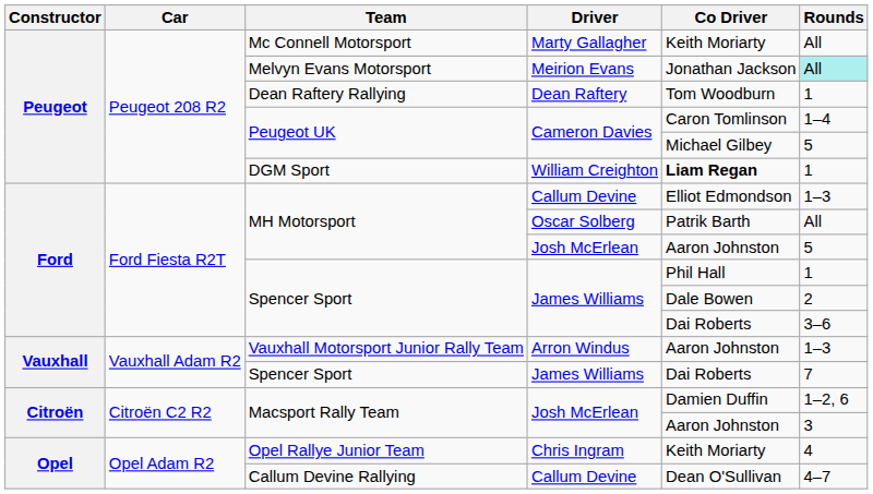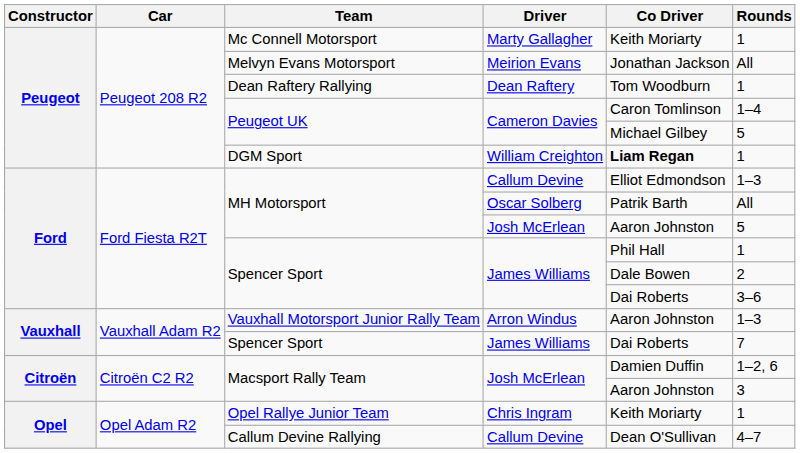 <table class=wikitable style="font-size:85%">
 <tr>
 <th>Constructor</th>
 <th>Car</th>
 <th>Team</th>
 <th>Driver</th>
 <th>Co Driver</th>
 <th>Rounds</th>
 </tr>
 <tr>
 <th rowspan="6"><a href='#'>Peugeot</a></th>
 <td rowspan="6"><a href='#'>Peugeot 208 R2</a></td>
 <td> Mc Connell Motorsport</td>
 <td> <a href='#'>Marty Gallagher</a></td>
 <td> Keith Moriarty</td>
-<td>All</td>
+<td>1</td>
 </tr>
 <tr>
 <td> Melvyn Evans Motorsport</td>
 <td> <a href='#'>Meirion Evans</a></td>
 <td> Jonathan Jackson</td>
-<td style="background: paleturquoise;">All</td>
+<td>All</td>
 </tr>
 <tr>
 <td> Dean Raftery Rallying</td>
 <td> <a href='#'>Dean Raftery</a></td>
 <td> Tom Woodburn</td>
 <td>1</td>
 </tr>
 <tr>
 <td rowspan="2"> <a href='#'>Peugeot UK</a></td>
 <td rowspan="2"> <a href='#'>Cameron Davies</a></td>
 <td> Caron Tomlinson</td>
 <td>1–4</td>
 </tr>
 <tr>
 <td> Michael Gilbey</td>
 <td>5</td>
 </tr>
 <tr>
 <td> DGM Sport</td>
 <td> <a href='#'>William Creighton</a></td>
 <td><strong> Liam Regan</strong></td>
 <td>1</td>
 </tr>
 <tr>
 <th rowspan="6"><a href='#'>Ford</a></th>
 <td rowspan="6"><a href='#'>Ford Fiesta R2T</a></td>
 <td rowspan="3"> MH Motorsport</td>
 <td> <a href='#'>Callum Devine</a></td>
 <td> Elliot Edmondson</td>
 <td>1–3</td>
 </tr>
 <tr>
 <td> <a href='#'>Oscar Solberg</a></td>
 <td> Patrik Barth</td>
 <td>All</td>
 </tr>
 <tr>
 <td> <a href='#'>Josh McErlean</a></td>
 <td> Aaron Johnston</td>
 <td>5</td>
 </tr>
 <tr>
 <td rowspan="3"> Spencer Sport</td>
 <td rowspan="3"> <a href='#'>James Williams</a></td>
 <td> Phil Hall</td>
 <td>1</td>
 </tr>
 <tr>
 <td> Dale Bowen</td>
 <td>2</td>
 </tr>
 <tr>
 <td> Dai Roberts</td>
 <td>3–6</td>
 </tr>
 <tr>
 <th rowspan="2"><a href='#'>Vauxhall</a></th>
 <td rowspan="2"><a href='#'>Vauxhall Adam R2</a></td>
 <td> <a href='#'>Vauxhall Motorsport Junior Rally Team</a></td>
 <td> <a href='#'>Arron Windus</a></td>
 <td> Aaron Johnston</td>
 <td>1–3</td>
 </tr>
 <tr>
 <td> Spencer Sport</td>
 <td> <a href='#'>James Williams</a></td>
 <td> Dai Roberts</td>
 <td>7</td>
 </tr>
 <tr>
 <th rowspan="2"><a href='#'>Citroën</a></th>
 <td rowspan="2"><a href='#'>Citroën C2 R2</a></td>
 <td rowspan="2"> Macsport Rally Team</td>
 <td rowspan="2"> <a href='#'>Josh McErlean</a></td>
 <td> Damien Duffin</td>
 <td>1–2, 6</td>
 </tr>
 <tr>
 <td> Aaron Johnston</td>
 <td>3</td>
 </tr>
 <tr>
 <th rowspan="2"><a href='#'>Opel</a></th>
 <td rowspan="2"><a href='#'>Opel Adam R2</a></td>
 <td> <a href='#'>Opel Rallye Junior Team</a></td>
 <td> <a href='#'>Chris Ingram</a></td>
 <td> Keith Moriarty</td>
-<td>4</td>
+<td>1</td>
 </tr>
 <tr>
 <td> Callum Devine Rallying</td>
 <td> <a href='#'>Callum Devine</a></td>
 <td> Dean O'Sullivan</td>
 <td>4–7</td>
 </tr>
 </table>
